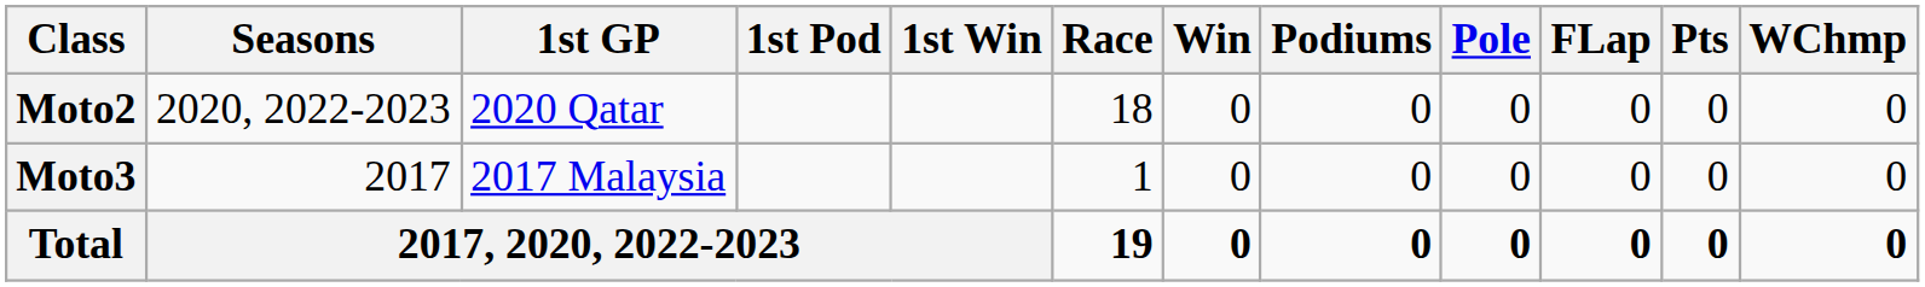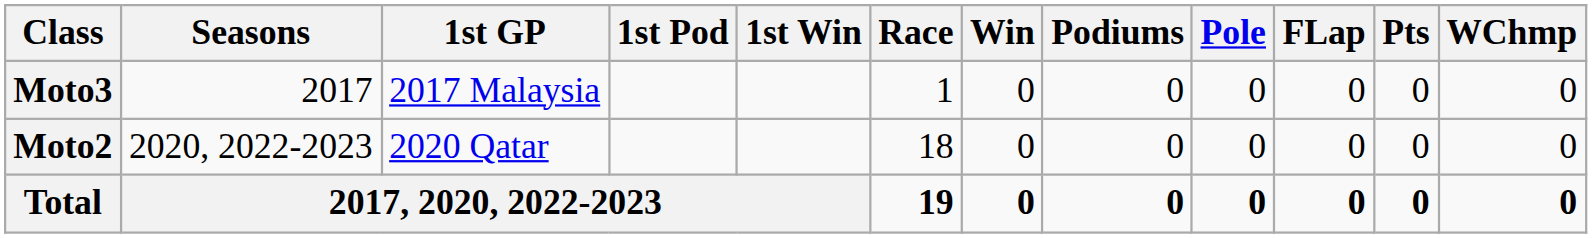 <table class="wikitable" style=text-align:right>
 <tr>
 <th>Class</th>
 <th>Seasons</th>
 <th>1st GP</th>
 <th>1st Pod</th>
 <th>1st Win</th>
 <th>Race</th>
 <th>Win</th>
 <th>Podiums</th>
 <th><a href='#'>Pole</a></th>
 <th>FLap</th>
 <th>Pts</th>
 <th>WChmp</th>
 </tr>
 <tr>
-<th>Moto2</th>
-<td>2020, 2022-2023</td>
-<td align="left"><a href='#'>2020 Qatar</a></td>
+<th>Moto3</th>
+<td>2017</td>
+<td align="left"><a href='#'>2017 Malaysia</a></td>
 <td align="left"></td>
 <td align="left"></td>
-<td>18</td>
+<td>1</td>
 <td>0</td>
 <td>0</td>
 <td>0</td>
 <td>0</td>
 <td>0</td>
 <td>0</td>
 </tr>
 <tr>
-<th>Moto3</th>
-<td>2017</td>
-<td align="left"><a href='#'>2017 Malaysia</a></td>
+<th>Moto2</th>
+<td>2020, 2022-2023</td>
+<td align="left"><a href='#'>2020 Qatar</a></td>
 <td align="left"></td>
 <td align="left"></td>
-<td>1</td>
+<td>18</td>
 <td>0</td>
 <td>0</td>
 <td>0</td>
 <td>0</td>
 <td>0</td>
 <td>0</td>
 </tr>
 <tr>
 <th>Total</th>
 <th colspan="4">2017, 2020, 2022-2023</th>
 <td><strong>19</strong></td>
 <td><strong>0</strong></td>
 <td><strong>0</strong></td>
 <td><strong>0</strong></td>
 <td><strong>0</strong></td>
 <td><strong>0</strong></td>
 <td><strong>0</strong></td>
 </tr>
 </table>
